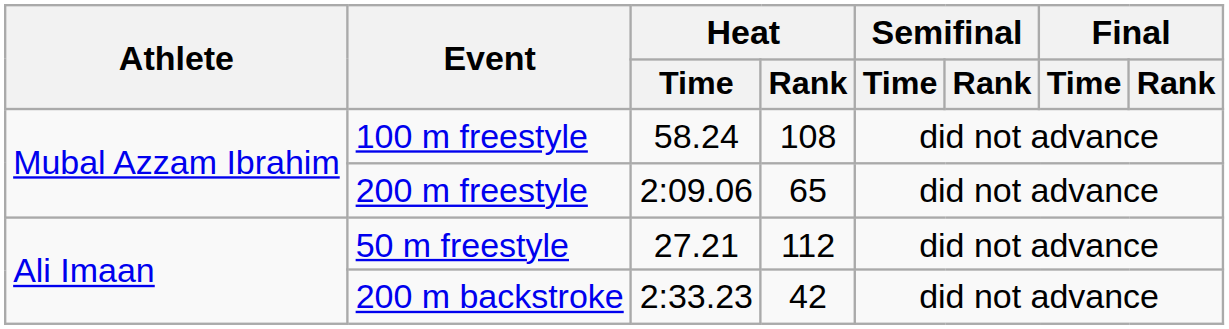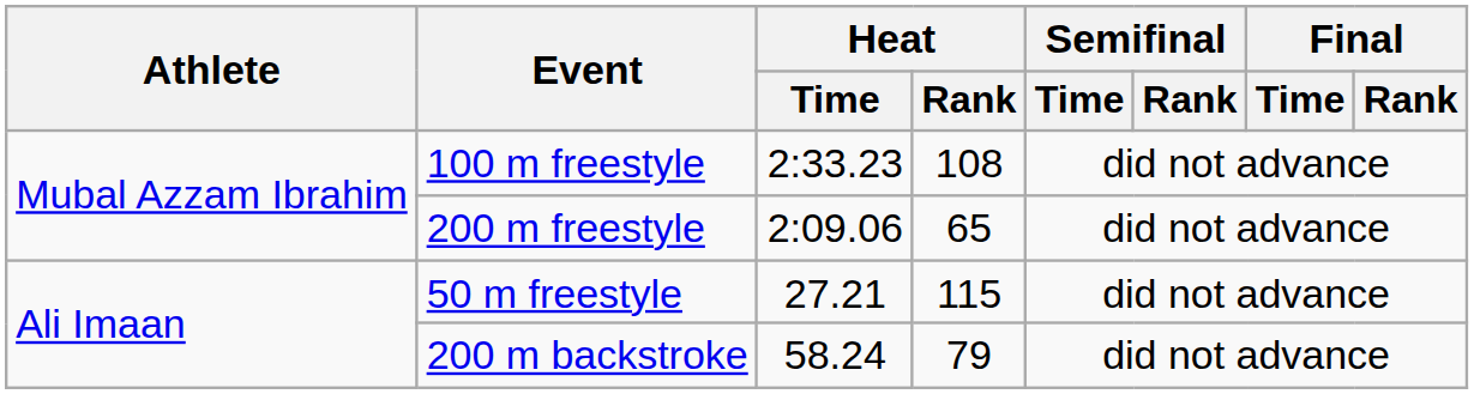 <table class="wikitable" style="text-align:center; font-size:90%">
 <tr>
 <th rowspan="2">Athlete</th>
 <th rowspan="2">Event</th>
 <th colspan="2">Heat</th>
 <th colspan="2">Semifinal</th>
 <th colspan="2">Final</th>
 </tr>
 <tr style="font-size:95%">
 <th>Time</th>
 <th>Rank</th>
 <th>Time</th>
 <th>Rank</th>
 <th>Time</th>
 <th>Rank</th>
 </tr>
 <tr>
 <td align=left rowspan=2><a href='#'>Mubal Azzam Ibrahim</a></td>
 <td align=left><a href='#'>100 m freestyle</a></td>
-<td>58.24</td>
+<td>2:33.23</td>
 <td>108</td>
 <td colspan=4>did not advance</td>
 </tr>
 <tr>
 <td align=left><a href='#'>200 m freestyle</a></td>
 <td>2:09.06</td>
 <td>65</td>
 <td colspan=4>did not advance</td>
 </tr>
 <tr>
 <td align=left rowspan=2><a href='#'>Ali Imaan</a></td>
 <td align=left><a href='#'>50 m freestyle</a></td>
 <td>27.21</td>
-<td>112</td>
+<td>115</td>
 <td colspan=4>did not advance</td>
 </tr>
 <tr>
 <td align=left><a href='#'>200 m backstroke</a></td>
-<td>2:33.23</td>
-<td>42</td>
+<td>58.24</td>
+<td>79</td>
 <td colspan=4>did not advance</td>
 </tr>
 </table>
